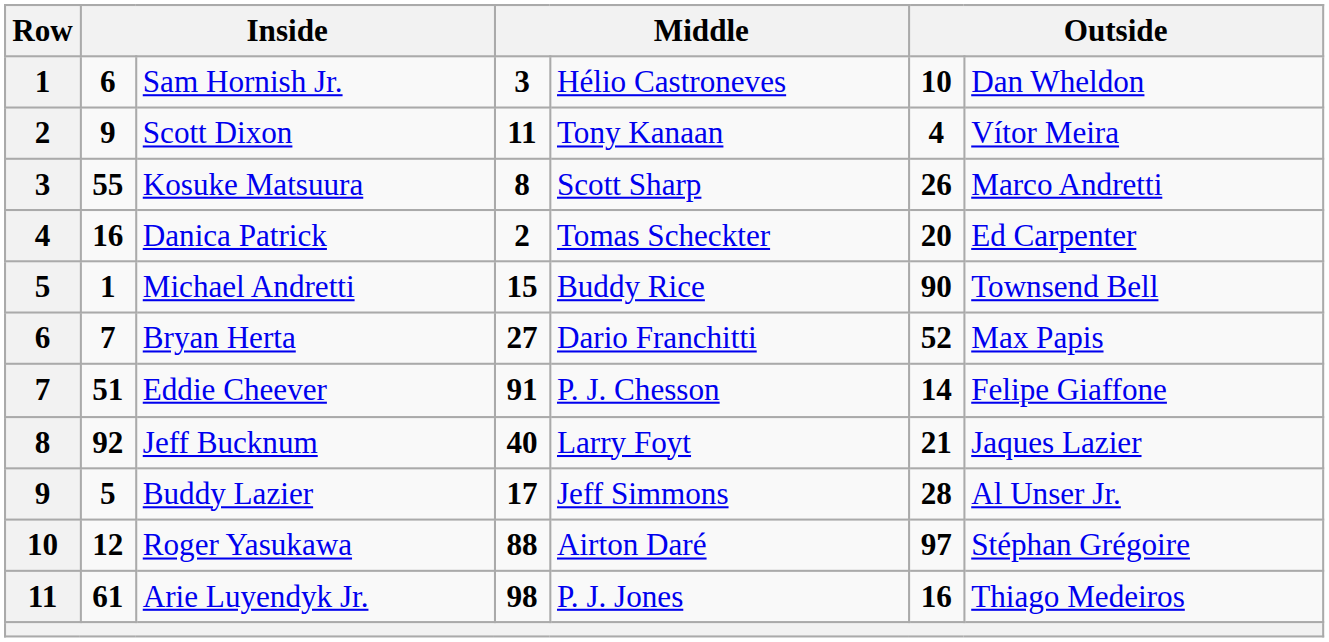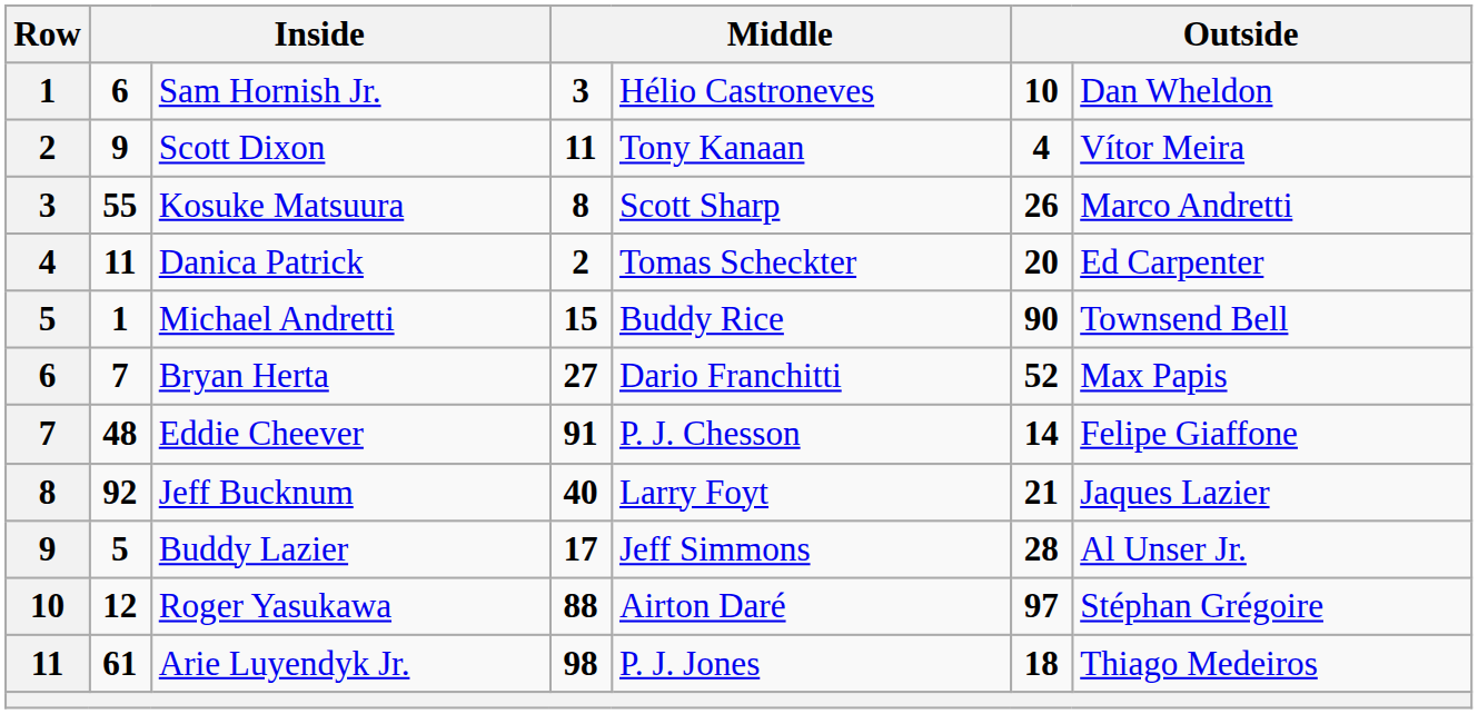 <table class="wikitable" style="font-size: 95%;">
 <tr>
 <th>Row</th>
 <th colspan=2 width="195">Inside</th>
 <th colspan=2 width="195">Middle</th>
 <th colspan=2 width="195">Outside</th>
 </tr>
 <tr>
 <th>1</th>
 <td align="center" width="20"><strong>6</strong></td>
 <td> <a href='#'>Sam Hornish Jr.</a></td>
 <td align="center" width="20"><strong>3</strong></td>
 <td> <a href='#'>Hélio Castroneves</a> <strong></strong></td>
 <td align="center" width="20"><strong>10</strong></td>
 <td> <a href='#'>Dan Wheldon</a> <strong></strong></td>
 </tr>
 <tr>
 <th>2</th>
 <td align="center" width="20"><strong>9</strong></td>
 <td> <a href='#'>Scott Dixon</a></td>
 <td align="center" width="20"><strong>11</strong></td>
 <td> <a href='#'>Tony Kanaan</a></td>
 <td align="center" width="20"><strong>4</strong></td>
 <td> <a href='#'>Vítor Meira</a></td>
 </tr>
 <tr>
 <th>3</th>
 <td align="center" width="20"><strong>55</strong></td>
 <td> <a href='#'>Kosuke Matsuura</a></td>
 <td align="center" width="20"><strong>8</strong></td>
 <td> <a href='#'>Scott Sharp</a></td>
 <td align="center" width="20"><strong>26</strong></td>
 <td> <a href='#'>Marco Andretti</a> <strong></strong></td>
 </tr>
 <tr>
 <th>4</th>
-<td align="center" width="20"><strong>16</strong></td>
+<td align="center" width="20"><strong>11</strong></td>
 <td> <a href='#'>Danica Patrick</a></td>
 <td align="center" width="20"><strong>2</strong></td>
 <td> <a href='#'>Tomas Scheckter</a></td>
 <td align="center" width="20"><strong>20</strong></td>
 <td> <a href='#'>Ed Carpenter</a></td>
 </tr>
 <tr>
 <th>5</th>
 <td align="center" width="20"><strong>1</strong></td>
 <td> <a href='#'>Michael Andretti</a></td>
 <td align="center" width="20"><strong>15</strong></td>
 <td> <a href='#'>Buddy Rice</a> <strong></strong></td>
 <td align="center" width="20"><strong>90</strong></td>
 <td> <a href='#'>Townsend Bell</a> <strong></strong></td>
 </tr>
 <tr>
 <th>6</th>
 <td align="center" width="20"><strong>7</strong></td>
 <td> <a href='#'>Bryan Herta</a></td>
 <td align="center" width="20"><strong>27</strong></td>
 <td> <a href='#'>Dario Franchitti</a></td>
 <td align="center" width="20"><strong>52</strong></td>
 <td> <a href='#'>Max Papis</a></td>
 </tr>
 <tr>
 <th>7</th>
-<td align="center" width="20"><strong>51</strong></td>
+<td align="center" width="20"><strong>48</strong></td>
 <td> <a href='#'>Eddie Cheever</a> <strong></strong></td>
 <td align="center" width="20"><strong>91</strong></td>
 <td> <a href='#'>P. J. Chesson</a> <strong></strong></td>
 <td align="center" width="20"><strong>14</strong></td>
 <td> <a href='#'>Felipe Giaffone</a></td>
 </tr>
 <tr>
 <th>8</th>
 <td align="center" width="20"><strong>92</strong></td>
 <td> <a href='#'>Jeff Bucknum</a></td>
 <td align="center" width="20"><strong>40</strong></td>
 <td> <a href='#'>Larry Foyt</a></td>
 <td align="center" width="20"><strong>21</strong></td>
 <td> <a href='#'>Jaques Lazier</a></td>
 </tr>
 <tr>
 <th>9</th>
 <td align="center" width="20"><strong>5</strong></td>
 <td> <a href='#'>Buddy Lazier</a> <strong></strong></td>
 <td align="center" width="20"><strong>17</strong></td>
 <td> <a href='#'>Jeff Simmons</a></td>
 <td align="center" width="20"><strong>28</strong></td>
 <td> <a href='#'>Al Unser Jr.</a> <strong></strong></td>
 </tr>
 <tr>
 <th>10</th>
 <td align="center" width="20"><strong>12</strong></td>
 <td> <a href='#'>Roger Yasukawa</a></td>
 <td align="center" width="20"><strong>88</strong></td>
 <td> <a href='#'>Airton Daré</a></td>
 <td align="center" width="20"><strong>97</strong></td>
 <td> <a href='#'>Stéphan Grégoire</a></td>
 </tr>
 <tr>
 <th>11</th>
 <td align="center" width="20"><strong>61</strong></td>
 <td> <a href='#'>Arie Luyendyk Jr.</a> <strong></strong></td>
 <td align="center" width="20"><strong>98</strong></td>
 <td> <a href='#'>P. J. Jones</a></td>
-<td align="center" width="20"><strong>16</strong></td>
+<td align="center" width="20"><strong>18</strong></td>
 <td> <a href='#'>Thiago Medeiros</a> <strong></strong></td>
 </tr>
 <tr>
 <th colspan=7></th>
 </tr>
 </table>
